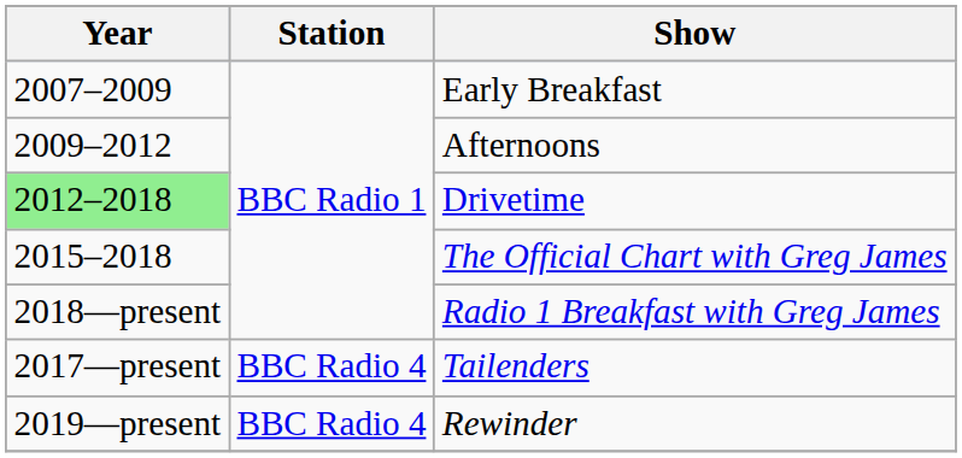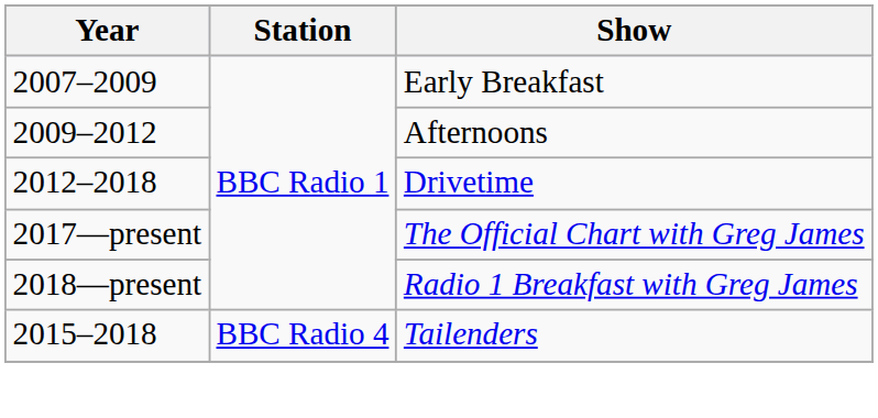 <table class="wikitable">
 <tr>
 </tr>
 <tr style="background:#b0c4de; text-align:center;">
 <th>Year</th>
 <th>Station</th>
 <th>Show</th>
 </tr>
 <tr>
 <td>2007–2009</td>
 <td rowspan=5><a href='#'>BBC Radio 1</a></td>
 <td>Early Breakfast</td>
 </tr>
 <tr>
 <td>2009–2012</td>
 <td>Afternoons</td>
 </tr>
 <tr>
-<td style="background: lightgreen;">2012–2018</td>
+<td>2012–2018</td>
 <td><a href='#'>Drivetime</a></td>
 </tr>
 <tr>
-<td>2015–2018</td>
+<td>2017—present</td>
 <td><em><a href='#'>The Official Chart with Greg James</a></em></td>
 </tr>
 <tr>
 <td>2018—present</td>
 <td><em><a href='#'>Radio 1 Breakfast with Greg James</a></em></td>
 </tr>
 <tr>
-<td>2017—present</td>
+<td>2015–2018</td>
 <td><a href='#'>BBC Radio 4</a></td>
 <td><em><a href='#'>Tailenders</a></em></td>
 </tr>
 <tr>
-<td>2019—present</td>
-<td><a href='#'>BBC Radio 4</a></td>
-<td><em>Rewinder</em></td>
-</tr>
-<tr>
 </tr>
 </table>
